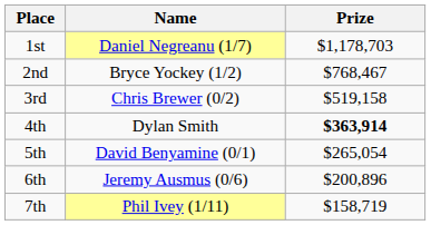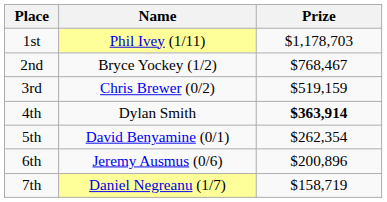 <table class="wikitable">
 <tr>
 <th width="50">Place</th>
 <th width="200">Name</th>
 <th width="125">Prize</th>
 </tr>
 <tr>
 <td align=center>1st</td>
-<td align=center style=background-color:#FFFF99> <a href='#'>Daniel Negreanu</a> (1/7)</td>
+<td align=center style=background-color:#FFFF99> <a href='#'>Phil Ivey</a> (1/11)</td>
 <td align=center>$1,178,703</td>
 </tr>
 <tr>
 <td align=center>2nd</td>
 <td align=center> Bryce Yockey (1/2)</td>
 <td align=center>$768,467</td>
 </tr>
 <tr>
 <td align=center>3rd</td>
 <td align=center> <a href='#'>Chris Brewer</a> (0/2)</td>
-<td align=center>$519,158</td>
+<td align=center>$519,159</td>
 </tr>
 <tr>
 <td align=center>4th</td>
 <td align=center> Dylan Smith</td>
 <td align=center><strong>$363,914</strong></td>
 </tr>
 <tr>
 <td align=center>5th</td>
 <td align=center> <a href='#'>David Benyamine</a> (0/1)</td>
-<td align=center>$265,054</td>
+<td align=center>$262,354</td>
 </tr>
 <tr>
 <td align=center>6th</td>
 <td align=center> <a href='#'>Jeremy Ausmus</a> (0/6)</td>
 <td align=center>$200,896</td>
 </tr>
 <tr>
 <td align=center>7th</td>
-<td align=center style=background-color:#FFFF99> <a href='#'>Phil Ivey</a> (1/11)</td>
+<td align=center style=background-color:#FFFF99> <a href='#'>Daniel Negreanu</a> (1/7)</td>
 <td align=center>$158,719</td>
 </tr>
 </table>
